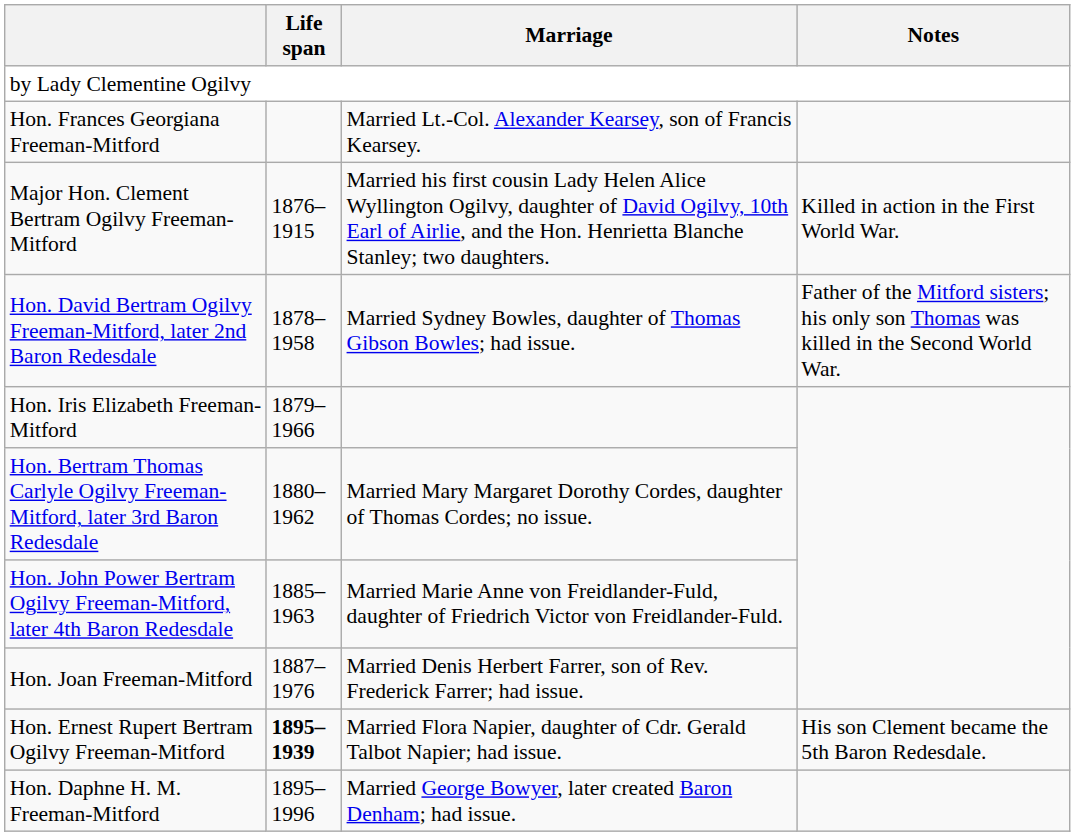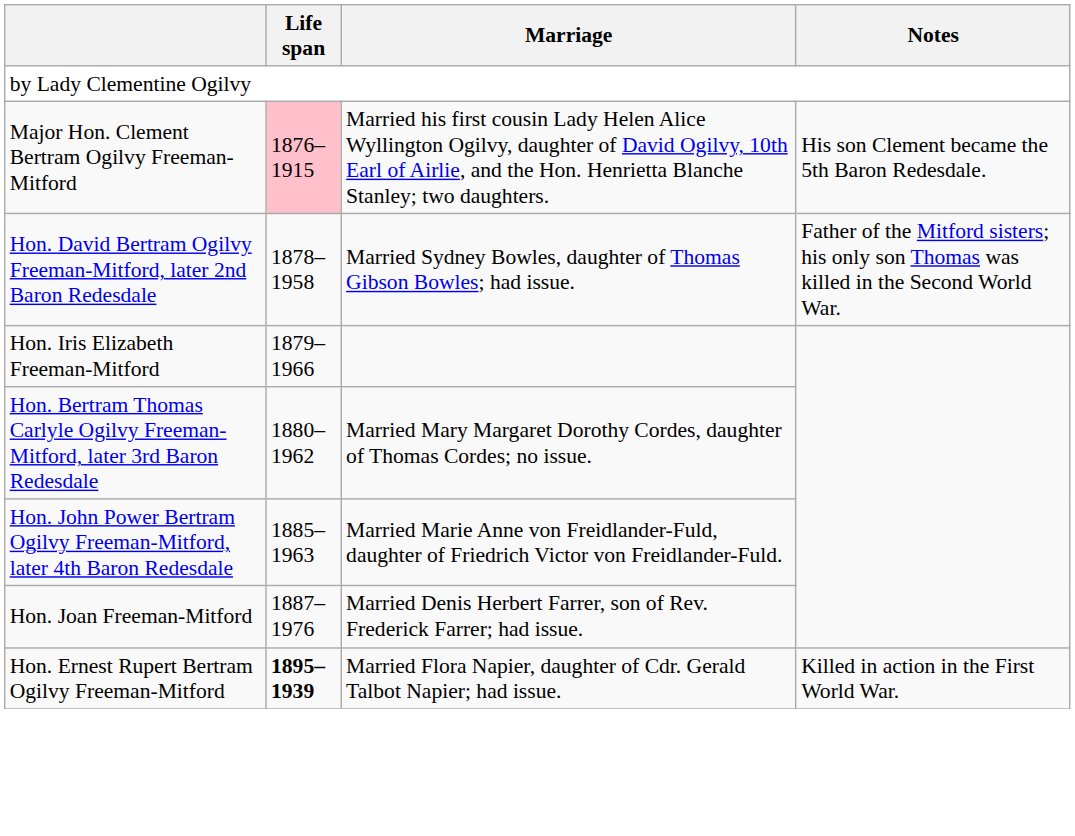 <table class=wikitable style="font-size: 95%;width: 85%;">
 <tr>
 <th></th>
 <th>Life span</th>
 <th>Marriage</th>
 <th>Notes</th>
 </tr>
 <tr>
 <td colspan=4 bgcolor=white>by Lady Clementine Ogilvy</td>
 </tr>
 <tr>
-<td>Hon. Frances Georgiana Freeman-Mitford</td>
-<td></td>
-<td>Married Lt.-Col. <a href='#'>Alexander Kearsey</a>, son of Francis Kearsey.</td>
-<td></td>
-</tr>
-<tr>
 <td>Major Hon. Clement Bertram Ogilvy Freeman-Mitford</td>
-<td>1876–1915</td>
+<td style="background: pink;">1876–1915</td>
 <td>Married his first cousin Lady Helen Alice Wyllington Ogilvy, daughter of <a href='#'>David Ogilvy, 10th Earl of Airlie</a>, and the Hon. Henrietta Blanche Stanley; two daughters.</td>
-<td>Killed in action in the First World War.</td>
+<td>His son Clement became the 5th Baron Redesdale.</td>
 </tr>
 <tr>
 <td><a href='#'>Hon. David Bertram Ogilvy Freeman-Mitford, later 2nd Baron Redesdale</a></td>
 <td>1878–1958</td>
 <td>Married Sydney Bowles, daughter of <a href='#'>Thomas Gibson Bowles</a>; had issue.</td>
 <td>Father of the <a href='#'>Mitford sisters</a>; his only son <a href='#'>Thomas</a> was killed in the Second World War.</td>
 </tr>
 <tr>
 <td>Hon. Iris Elizabeth Freeman-Mitford</td>
 <td>1879–1966</td>
 <td></td>
 <td rowspan=4></td>
 </tr>
 <tr>
 <td><a href='#'>Hon. Bertram Thomas Carlyle Ogilvy Freeman-Mitford, later 3rd Baron Redesdale</a></td>
 <td>1880–1962</td>
 <td>Married Mary Margaret Dorothy Cordes, daughter of Thomas Cordes; no issue.</td>
 </tr>
 <tr>
 <td><a href='#'>Hon. John Power Bertram Ogilvy Freeman-Mitford, later 4th Baron Redesdale</a></td>
 <td>1885–1963</td>
 <td>Married Marie Anne von Freidlander-Fuld, daughter of Friedrich Victor von Freidlander-Fuld.</td>
 </tr>
 <tr>
 <td>Hon. Joan Freeman-Mitford</td>
 <td>1887–1976</td>
 <td>Married Denis Herbert Farrer, son of Rev. Frederick Farrer; had issue.</td>
 </tr>
 <tr>
 <td>Hon. Ernest Rupert Bertram Ogilvy Freeman-Mitford</td>
 <td><strong>1895–1939</strong></td>
 <td>Married Flora Napier, daughter of Cdr. Gerald Talbot Napier; had issue.</td>
-<td>His son Clement became the 5th Baron Redesdale.</td>
-</tr>
-<tr>
-<td>Hon. Daphne H. M. Freeman-Mitford</td>
-<td>1895–1996</td>
-<td>Married <a href='#'>George Bowyer</a>, later created <a href='#'>Baron Denham</a>; had issue.</td>
-<td></td>
+<td>Killed in action in the First World War.</td>
 </tr>
 </table>
